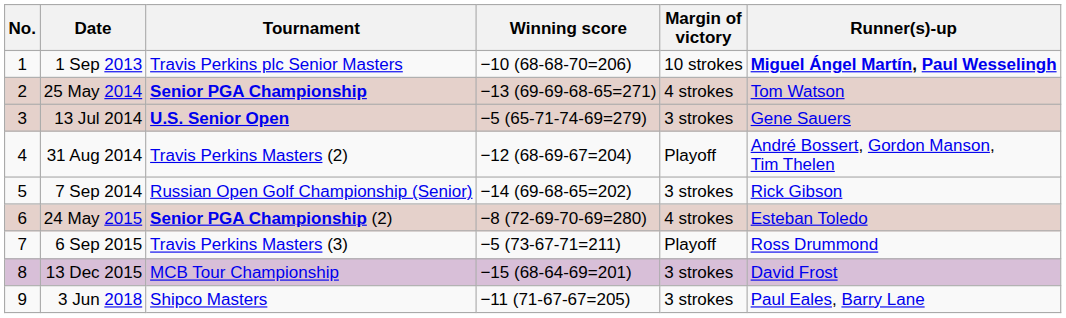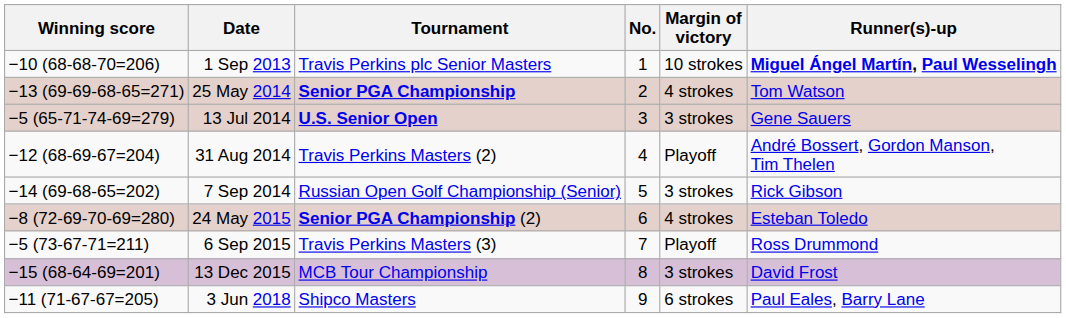 <table class="wikitable" style="font-size:95%;">
 <tr>
-<th>No.</th>
+<th>Winning score</th>
 <th>Date</th>
 <th>Tournament</th>
-<th>Winning score</th>
+<th>No.</th>
 <th>Margin of<br>victory</th>
 <th>Runner(s)-up</th>
 </tr>
 <tr>
-<td align=center>1</td>
+<td>−10 (68-68-70=206)</td>
 <td align=right>1 Sep <a href='#'>2013</a></td>
 <td><a href='#'>Travis Perkins plc Senior Masters</a></td>
-<td>−10 (68-68-70=206)</td>
+<td align=center>1</td>
 <td>10 strokes</td>
 <td><strong> <a href='#'>Miguel Ángel Martín</a>,  <a href='#'>Paul Wesselingh</a></strong></td>
 </tr>
 <tr style="background:#e5d1cb;">
-<td align=center>2</td>
+<td>−13 (69-69-68-65=271)</td>
 <td align=right>25 May <a href='#'>2014</a></td>
 <td><strong><a href='#'>Senior PGA Championship</a></strong></td>
-<td>−13 (69-69-68-65=271)</td>
+<td align=center>2</td>
 <td>4 strokes</td>
 <td> <a href='#'>Tom Watson</a></td>
 </tr>
 <tr style="background:#e5d1cb;">
-<td align=center>3</td>
+<td>−5 (65-71-74-69=279)</td>
 <td align=right>13 Jul 2014</td>
 <td><strong><a href='#'>U.S. Senior Open</a></strong></td>
-<td>−5 (65-71-74-69=279)</td>
+<td align=center>3</td>
 <td>3 strokes</td>
 <td> <a href='#'>Gene Sauers</a></td>
 </tr>
 <tr>
-<td align=center>4</td>
+<td>−12 (68-69-67=204)</td>
 <td align=right>31 Aug 2014</td>
 <td><a href='#'>Travis Perkins Masters</a> (2)</td>
-<td>−12 (68-69-67=204)</td>
+<td align=center>4</td>
 <td>Playoff</td>
 <td> <a href='#'>André Bossert</a>,  <a href='#'>Gordon Manson</a>,<br> <a href='#'>Tim Thelen</a></td>
 </tr>
 <tr>
-<td align=center>5</td>
+<td>−14 (69-68-65=202)</td>
 <td align=right>7 Sep 2014</td>
 <td><a href='#'>Russian Open Golf Championship (Senior)</a></td>
-<td>−14 (69-68-65=202)</td>
+<td align=center>5</td>
 <td>3 strokes</td>
 <td> <a href='#'>Rick Gibson</a></td>
 </tr>
 <tr style="background:#e5d1cb;">
-<td align=center>6</td>
+<td>−8 (72-69-70-69=280)</td>
 <td align=right>24 May <a href='#'>2015</a></td>
 <td><strong><a href='#'>Senior PGA Championship</a></strong> (2)</td>
-<td>−8 (72-69-70-69=280)</td>
+<td align=center>6</td>
 <td>4 strokes</td>
 <td> <a href='#'>Esteban Toledo</a></td>
 </tr>
 <tr>
-<td align=center>7</td>
+<td>−5 (73-67-71=211)</td>
 <td align=right>6 Sep 2015</td>
 <td><a href='#'>Travis Perkins Masters</a> (3)</td>
-<td>−5 (73-67-71=211)</td>
+<td align=center>7</td>
 <td>Playoff</td>
 <td> <a href='#'>Ross Drummond</a></td>
 </tr>
 <tr style="background:thistle;">
-<td align=center>8</td>
+<td>−15 (68-64-69=201)</td>
 <td align=right>13 Dec 2015</td>
 <td><a href='#'>MCB Tour Championship</a></td>
-<td>−15 (68-64-69=201)</td>
+<td align=center>8</td>
 <td>3 strokes</td>
 <td> <a href='#'>David Frost</a></td>
 </tr>
 <tr>
-<td align=center>9</td>
+<td>−11 (71-67-67=205)</td>
 <td align=right>3 Jun <a href='#'>2018</a></td>
 <td><a href='#'>Shipco Masters</a></td>
-<td>−11 (71-67-67=205)</td>
-<td>3 strokes</td>
+<td align=center>9</td>
+<td>6 strokes</td>
 <td> <a href='#'>Paul Eales</a>,  <a href='#'>Barry Lane</a></td>
 </tr>
 </table>
